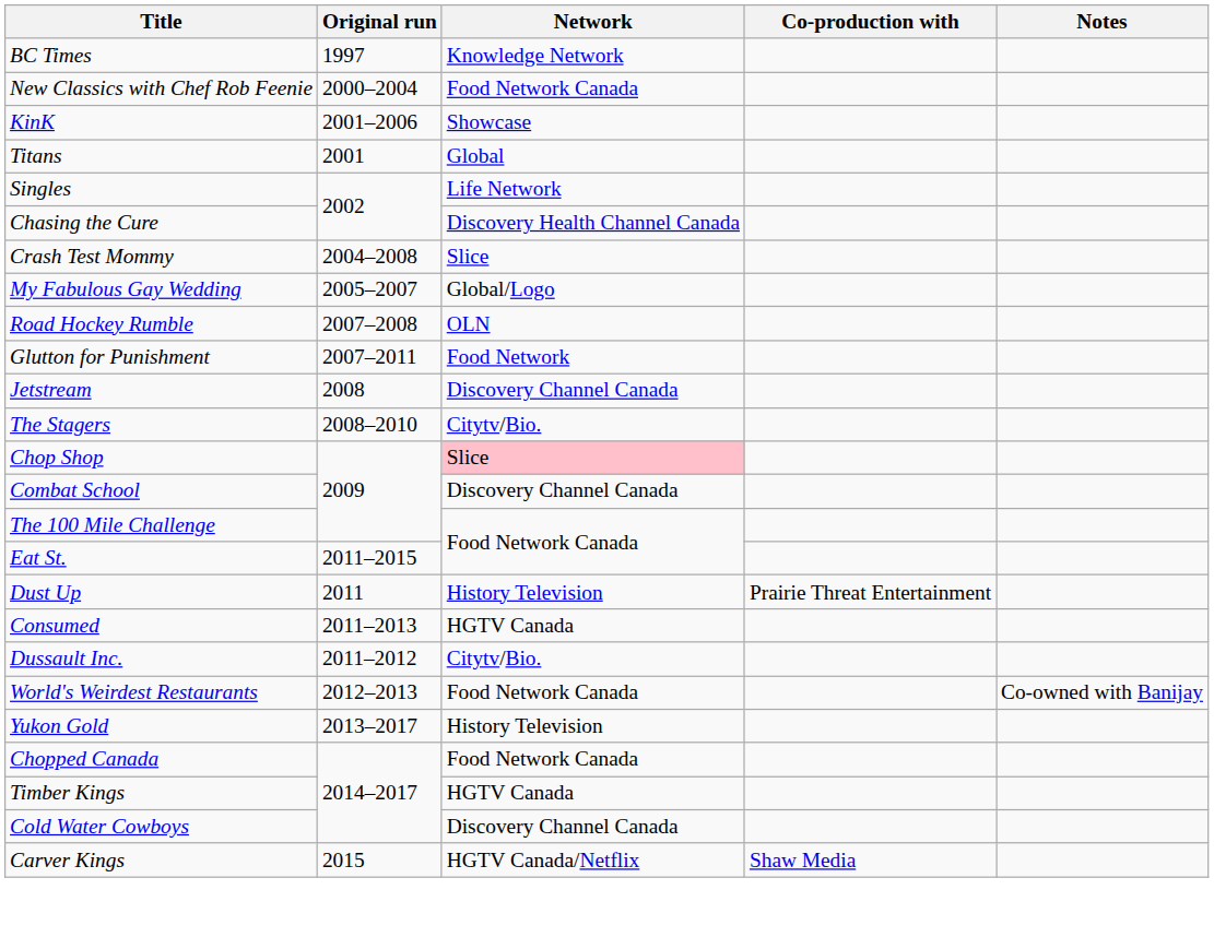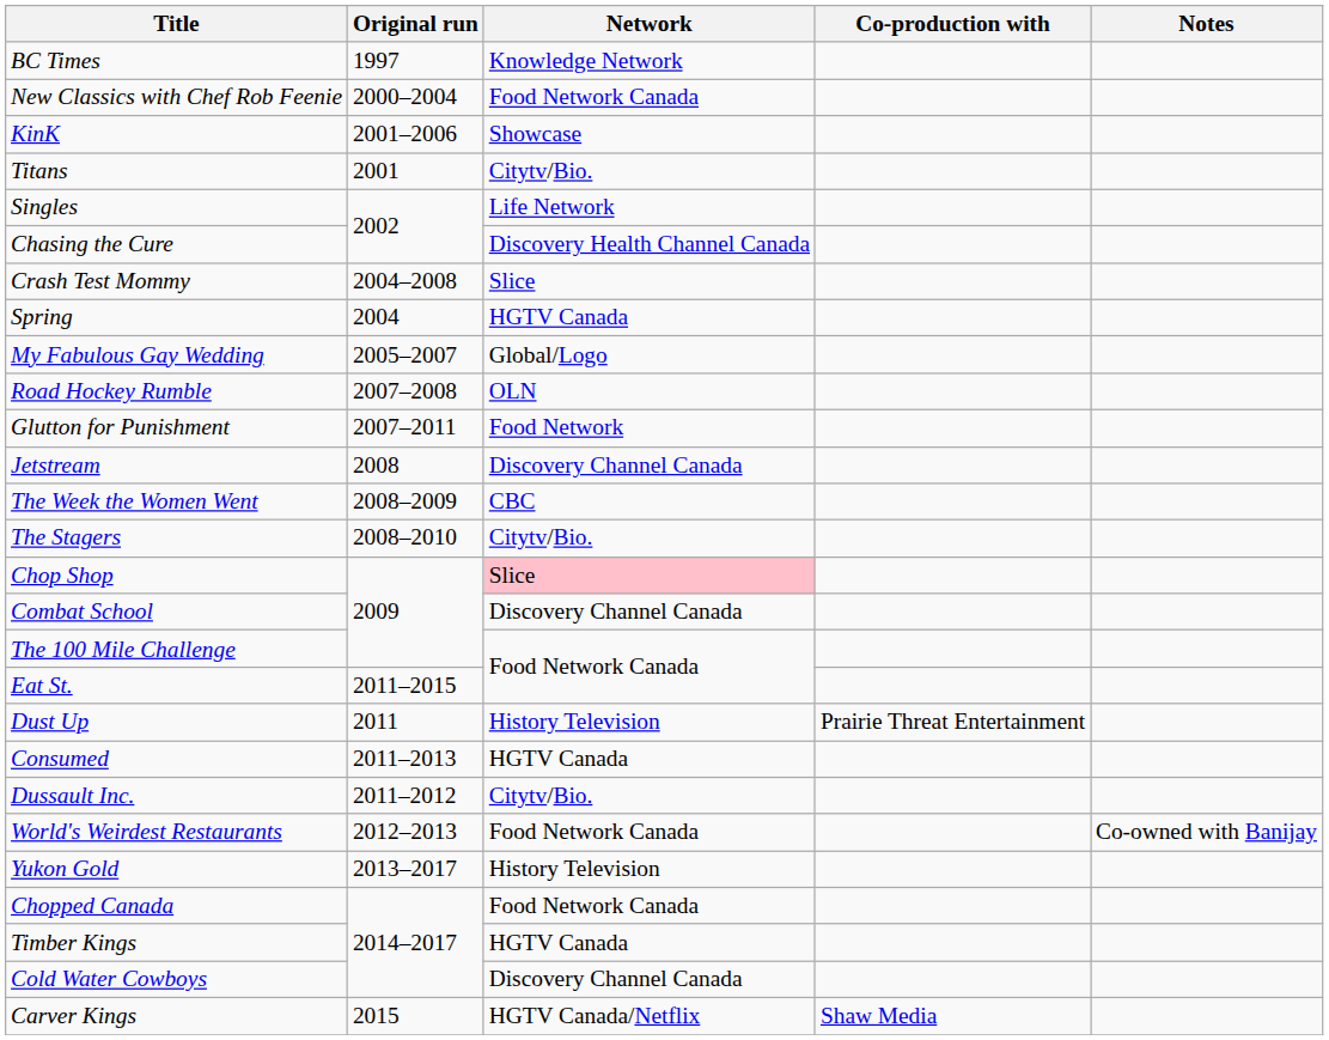 <table class="wikitable sortable">
 <tr>
 <th>Title</th>
 <th>Original run</th>
 <th>Network</th>
 <th>Co-production with</th>
 <th>Notes</th>
 </tr>
 <tr>
 <td><em>BC Times</em></td>
 <td>1997</td>
 <td><a href='#'>Knowledge Network</a></td>
 <td></td>
 <td></td>
 </tr>
 <tr>
 <td><em>New Classics with Chef Rob Feenie</em></td>
 <td>2000–2004</td>
 <td><a href='#'>Food Network Canada</a></td>
 <td></td>
 <td></td>
 </tr>
 <tr>
 <td><em><a href='#'>KinK</a></em></td>
 <td>2001–2006</td>
 <td><a href='#'>Showcase</a></td>
 <td></td>
 <td></td>
 </tr>
 <tr>
 <td><em>Titans</em></td>
 <td>2001</td>
-<td><a href='#'>Global</a></td>
+<td><a href='#'>Citytv</a>/<a href='#'>Bio.</a></td>
 <td></td>
 <td></td>
 </tr>
 <tr>
 <td><em>Singles</em></td>
 <td rowspan=2>2002</td>
 <td><a href='#'>Life Network</a></td>
 <td></td>
 <td></td>
 </tr>
 <tr>
 <td><em>Chasing the Cure</em></td>
 <td><a href='#'>Discovery Health Channel Canada</a></td>
 <td></td>
 <td></td>
 </tr>
 <tr>
 <td><em>Crash Test Mommy</em></td>
 <td>2004–2008</td>
 <td><a href='#'>Slice</a></td>
+<td></td>
+<td></td>
+</tr>
+<tr>
+<td><em>Spring</em></td>
+<td>2004</td>
+<td><a href='#'>HGTV Canada</a></td>
 <td></td>
 <td></td>
 </tr>
 <tr>
 <td><em><a href='#'>My Fabulous Gay Wedding</a></em></td>
 <td>2005–2007</td>
 <td>Global/<a href='#'>Logo</a></td>
 <td></td>
 <td></td>
 </tr>
 <tr>
 <td><em><a href='#'>Road Hockey Rumble</a></em></td>
 <td>2007–2008</td>
 <td><a href='#'>OLN</a></td>
 <td></td>
 <td></td>
 </tr>
 <tr>
 <td><em>Glutton for Punishment</em></td>
 <td>2007–2011</td>
 <td><a href='#'>Food Network</a></td>
 <td></td>
 <td></td>
 </tr>
 <tr>
 <td><em><a href='#'>Jetstream</a></em></td>
 <td>2008</td>
 <td><a href='#'>Discovery Channel Canada</a></td>
+<td></td>
+<td></td>
+</tr>
+<tr>
+<td><em><a href='#'>The Week the Women Went</a></em></td>
+<td>2008–2009</td>
+<td><a href='#'>CBC</a></td>
 <td></td>
 <td></td>
 </tr>
 <tr>
 <td><em><a href='#'>The Stagers</a></em></td>
 <td>2008–2010</td>
 <td><a href='#'>Citytv</a>/<a href='#'>Bio.</a></td>
 <td></td>
 <td></td>
 </tr>
 <tr>
 <td><em><a href='#'>Chop Shop</a></em></td>
 <td rowspan="3">2009</td>
 <td style="background: pink;">Slice</td>
 <td></td>
 <td></td>
 </tr>
 <tr>
 <td><em><a href='#'>Combat School</a></em></td>
 <td>Discovery Channel Canada</td>
 <td></td>
 <td></td>
 </tr>
 <tr>
 <td><em><a href='#'>The 100 Mile Challenge</a></em></td>
 <td rowspan=2>Food Network Canada</td>
 <td></td>
 <td></td>
 </tr>
 <tr>
 <td><em><a href='#'>Eat St.</a></em></td>
 <td>2011–2015</td>
 <td></td>
 <td></td>
 </tr>
 <tr>
 <td><em><a href='#'>Dust Up</a></em></td>
 <td>2011</td>
 <td><a href='#'>History Television</a></td>
 <td>Prairie Threat Entertainment</td>
 <td></td>
 </tr>
 <tr>
 <td><em><a href='#'>Consumed</a></em></td>
 <td>2011–2013</td>
 <td>HGTV Canada</td>
 <td></td>
 <td></td>
 </tr>
 <tr>
 <td><em><a href='#'>Dussault Inc.</a></em></td>
 <td>2011–2012</td>
 <td><a href='#'>Citytv</a>/<a href='#'>Bio.</a></td>
 <td></td>
 <td></td>
 </tr>
 <tr>
 <td><em><a href='#'>World's Weirdest Restaurants</a></em></td>
 <td>2012–2013</td>
 <td>Food Network Canada</td>
 <td></td>
 <td>Co-owned with <a href='#'>Banijay</a></td>
 </tr>
 <tr>
 <td><em><a href='#'>Yukon Gold</a></em></td>
 <td>2013–2017</td>
 <td>History Television</td>
 <td></td>
 <td></td>
 </tr>
 <tr>
 <td><em><a href='#'>Chopped Canada</a></em></td>
 <td rowspan=3>2014–2017</td>
 <td>Food Network Canada</td>
 <td></td>
 <td></td>
 </tr>
 <tr>
 <td><em>Timber Kings</em></td>
 <td>HGTV Canada</td>
 <td></td>
 <td></td>
 </tr>
 <tr>
 <td><em><a href='#'>Cold Water Cowboys</a></em></td>
 <td>Discovery Channel Canada</td>
 <td></td>
 <td></td>
 </tr>
 <tr>
 <td><em>Carver Kings</em></td>
 <td>2015</td>
 <td>HGTV Canada/<a href='#'>Netflix</a></td>
 <td><a href='#'>Shaw Media</a></td>
 <td></td>
 </tr>
 </table>
